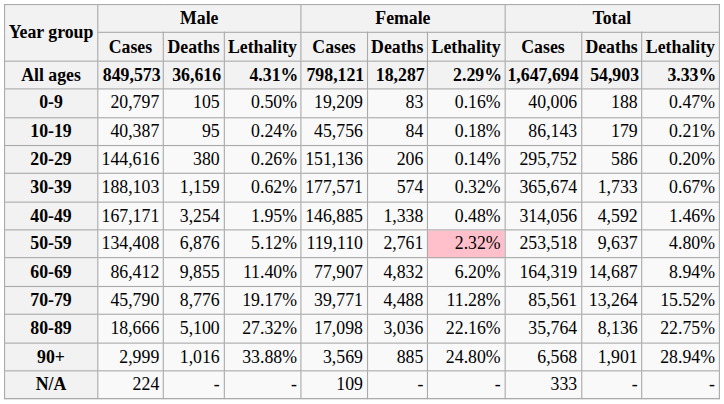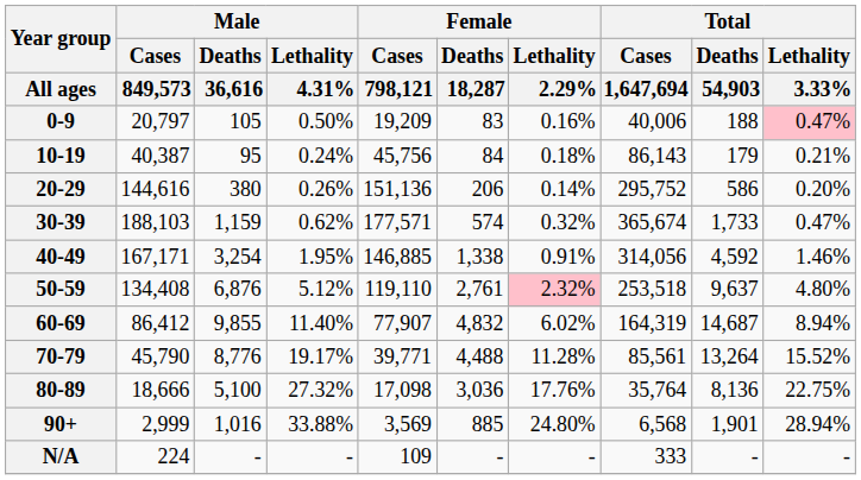 <table class="wikitable sortable" style="text-align:right;">
 <tr>
 <th rowspan="2">Year group</th>
 <th colspan="3">Male</th>
 <th colspan="3">Female</th>
 <th colspan="3">Total</th>
 </tr>
 <tr>
 <th>Cases</th>
 <th>Deaths</th>
 <th>Lethality</th>
 <th>Cases</th>
 <th>Deaths</th>
 <th>Lethality</th>
 <th>Cases</th>
 <th>Deaths</th>
 <th>Lethality</th>
 </tr>
 <tr class="sorttop">
 <th>All ages</th>
 <th style="text-align:right; padding: 0 2px;">849,573</th>
 <th style="text-align:right; padding: 0 2px;">36,616</th>
 <th style="text-align:right; padding: 0 2px;">4.31%</th>
 <th style="text-align:right; padding: 0 2px;">798,121</th>
 <th style="text-align:right; padding: 0 2px;">18,287</th>
 <th style="text-align:right; padding: 0 2px;">2.29%</th>
 <th style="text-align:right; padding: 0 2px;">1,647,694</th>
 <th style="text-align:right; padding: 0 2px;">54,903</th>
 <th style="text-align:right; padding: 0 2px;">3.33%</th>
 </tr>
 <tr>
 <th>0-9</th>
 <td>20,797</td>
 <td>105</td>
 <td>0.50%</td>
 <td>19,209</td>
 <td>83</td>
 <td>0.16%</td>
 <td>40,006</td>
 <td>188</td>
-<td>0.47%</td>
+<td style="background: pink;">0.47%</td>
 </tr>
 <tr>
 <th>10-19</th>
 <td>40,387</td>
 <td>95</td>
 <td>0.24%</td>
 <td>45,756</td>
 <td>84</td>
 <td>0.18%</td>
 <td>86,143</td>
 <td>179</td>
 <td>0.21%</td>
 </tr>
 <tr>
 <th>20-29</th>
 <td>144,616</td>
 <td>380</td>
 <td>0.26%</td>
 <td>151,136</td>
 <td>206</td>
 <td>0.14%</td>
 <td>295,752</td>
 <td>586</td>
 <td>0.20%</td>
 </tr>
 <tr>
 <th>30-39</th>
 <td>188,103</td>
 <td>1,159</td>
 <td>0.62%</td>
 <td>177,571</td>
 <td>574</td>
 <td>0.32%</td>
 <td>365,674</td>
 <td>1,733</td>
-<td>0.67%</td>
+<td>0.47%</td>
 </tr>
 <tr>
 <th>40-49</th>
 <td>167,171</td>
 <td>3,254</td>
 <td>1.95%</td>
 <td>146,885</td>
 <td>1,338</td>
-<td>0.48%</td>
+<td>0.91%</td>
 <td>314,056</td>
 <td>4,592</td>
 <td>1.46%</td>
 </tr>
 <tr>
 <th>50-59</th>
 <td>134,408</td>
 <td>6,876</td>
 <td>5.12%</td>
 <td>119,110</td>
 <td>2,761</td>
 <td style="background: pink;">2.32%</td>
 <td>253,518</td>
 <td>9,637</td>
 <td>4.80%</td>
 </tr>
 <tr>
 <th>60-69</th>
 <td>86,412</td>
 <td>9,855</td>
 <td>11.40%</td>
 <td>77,907</td>
 <td>4,832</td>
-<td>6.20%</td>
+<td>6.02%</td>
 <td>164,319</td>
 <td>14,687</td>
 <td>8.94%</td>
 </tr>
 <tr>
 <th>70-79</th>
 <td>45,790</td>
 <td>8,776</td>
 <td>19.17%</td>
 <td>39,771</td>
 <td>4,488</td>
 <td>11.28%</td>
 <td>85,561</td>
 <td>13,264</td>
 <td>15.52%</td>
 </tr>
 <tr>
 <th>80-89</th>
 <td>18,666</td>
 <td>5,100</td>
 <td>27.32%</td>
 <td>17,098</td>
 <td>3,036</td>
-<td>22.16%</td>
+<td>17.76%</td>
 <td>35,764</td>
 <td>8,136</td>
 <td>22.75%</td>
 </tr>
 <tr>
 <th>90+</th>
 <td>2,999</td>
 <td>1,016</td>
 <td>33.88%</td>
 <td>3,569</td>
 <td>885</td>
 <td>24.80%</td>
 <td>6,568</td>
 <td>1,901</td>
 <td>28.94%</td>
 </tr>
 <tr>
 <th>N/A</th>
 <td>224</td>
 <td>-</td>
 <td>-</td>
 <td>109</td>
 <td>-</td>
 <td>-</td>
 <td>333</td>
 <td>-</td>
 <td>-</td>
 </tr>
 <tr>
 </tr>
 </table>
